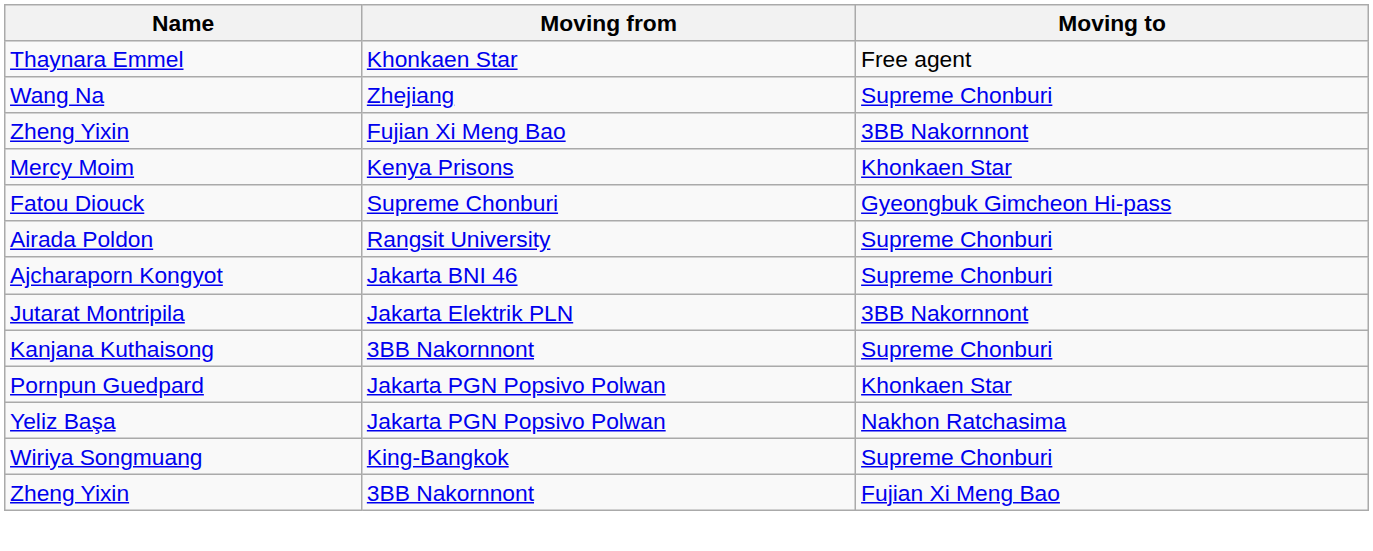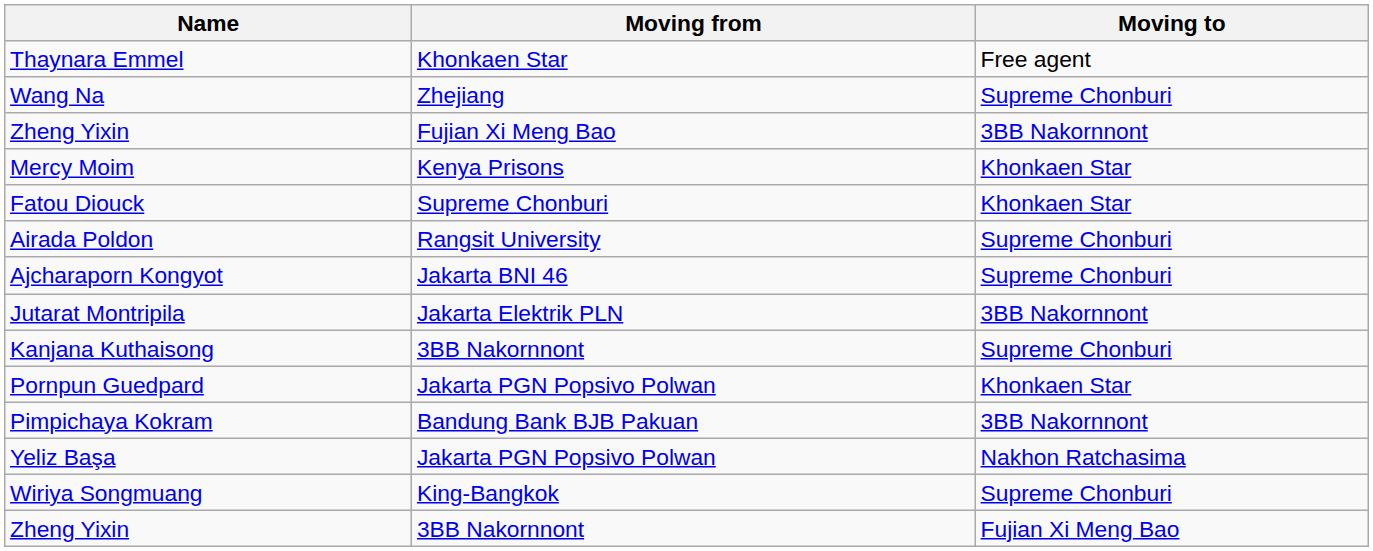 <table class="wikitable sortable" style="width:72%; font-size:95%; ">
 <tr>
 <th>Name</th>
 <th>Moving from</th>
 <th>Moving to</th>
 </tr>
 <tr>
 <td> <a href='#'>Thaynara Emmel</a></td>
 <td> <a href='#'>Khonkaen Star</a></td>
 <td>Free agent</td>
 </tr>
 <tr>
 <td> <a href='#'>Wang Na</a></td>
 <td> <a href='#'>Zhejiang</a></td>
 <td>  <a href='#'>Supreme Chonburi</a></td>
 </tr>
 <tr>
 <td> <a href='#'>Zheng Yixin</a></td>
 <td> <a href='#'>Fujian Xi Meng Bao</a></td>
 <td> <a href='#'>3BB Nakornnont</a></td>
 </tr>
 <tr>
 <td> <a href='#'>Mercy Moim</a></td>
 <td> <a href='#'>Kenya Prisons</a></td>
 <td> <a href='#'>Khonkaen Star</a></td>
 </tr>
 <tr>
 <td> <a href='#'>Fatou Diouck</a></td>
 <td>  <a href='#'>Supreme Chonburi</a></td>
-<td> <a href='#'>Gyeongbuk Gimcheon Hi-pass</a></td>
+<td> <a href='#'>Khonkaen Star</a></td>
 </tr>
 <tr>
 <td> <a href='#'>Airada Poldon</a></td>
 <td>  <a href='#'>Rangsit University</a></td>
 <td>  <a href='#'>Supreme Chonburi</a></td>
 </tr>
 <tr>
 <td> <a href='#'>Ajcharaporn Kongyot</a></td>
 <td> <a href='#'>Jakarta BNI 46</a></td>
 <td>  <a href='#'>Supreme Chonburi</a></td>
 </tr>
 <tr>
 <td> <a href='#'>Jutarat Montripila</a></td>
 <td> <a href='#'>Jakarta Elektrik PLN</a></td>
 <td> <a href='#'>3BB Nakornnont</a></td>
 </tr>
 <tr>
 <td> <a href='#'>Kanjana Kuthaisong</a></td>
 <td> <a href='#'>3BB Nakornnont</a></td>
 <td>  <a href='#'>Supreme Chonburi</a></td>
 </tr>
 <tr>
 <td> <a href='#'>Pornpun Guedpard</a></td>
 <td>  <a href='#'>Jakarta PGN Popsivo Polwan</a></td>
 <td> <a href='#'>Khonkaen Star</a></td>
 </tr>
 <tr>
+<td> <a href='#'>Pimpichaya Kokram</a></td>
+<td> <a href='#'>Bandung Bank BJB Pakuan</a></td>
+<td> <a href='#'>3BB Nakornnont</a></td>
+</tr>
+<tr>
 <td> <a href='#'>Yeliz Başa</a></td>
 <td>  <a href='#'>Jakarta PGN Popsivo Polwan</a></td>
 <td> <a href='#'>Nakhon Ratchasima</a></td>
 </tr>
 <tr>
 <td> <a href='#'>Wiriya Songmuang</a></td>
 <td>  <a href='#'>King-Bangkok</a></td>
 <td>  <a href='#'>Supreme Chonburi</a></td>
 </tr>
 <tr>
 <td> <a href='#'>Zheng Yixin</a></td>
 <td> <a href='#'>3BB Nakornnont</a></td>
 <td> <a href='#'>Fujian Xi Meng Bao</a></td>
 </tr>
 </table>
